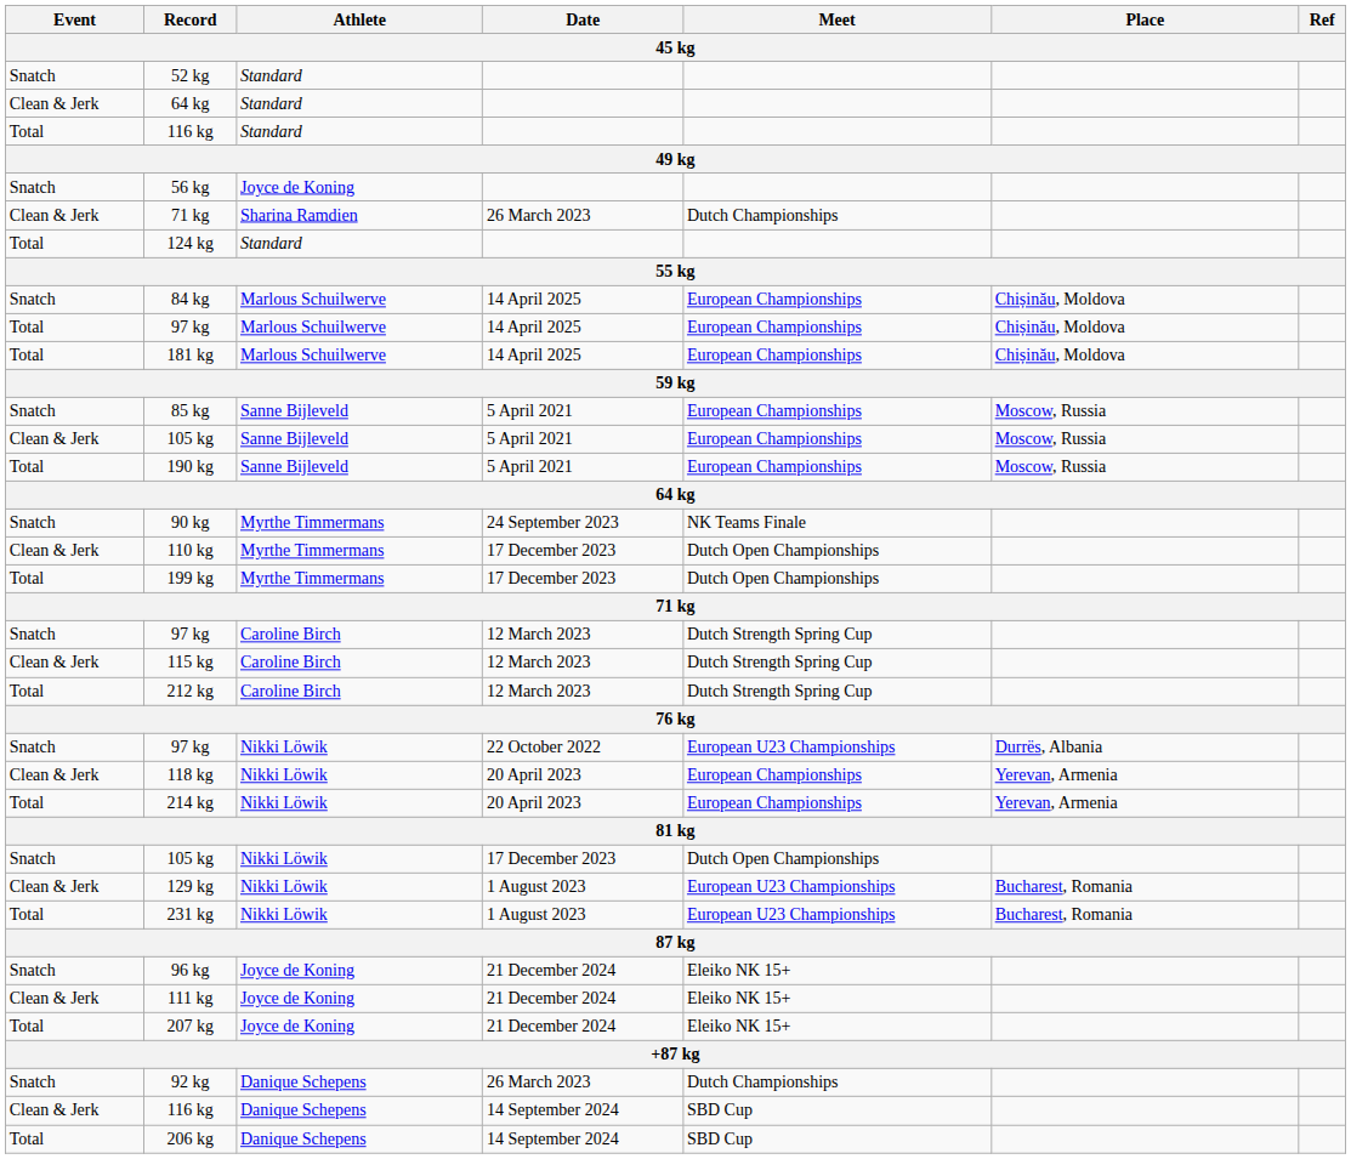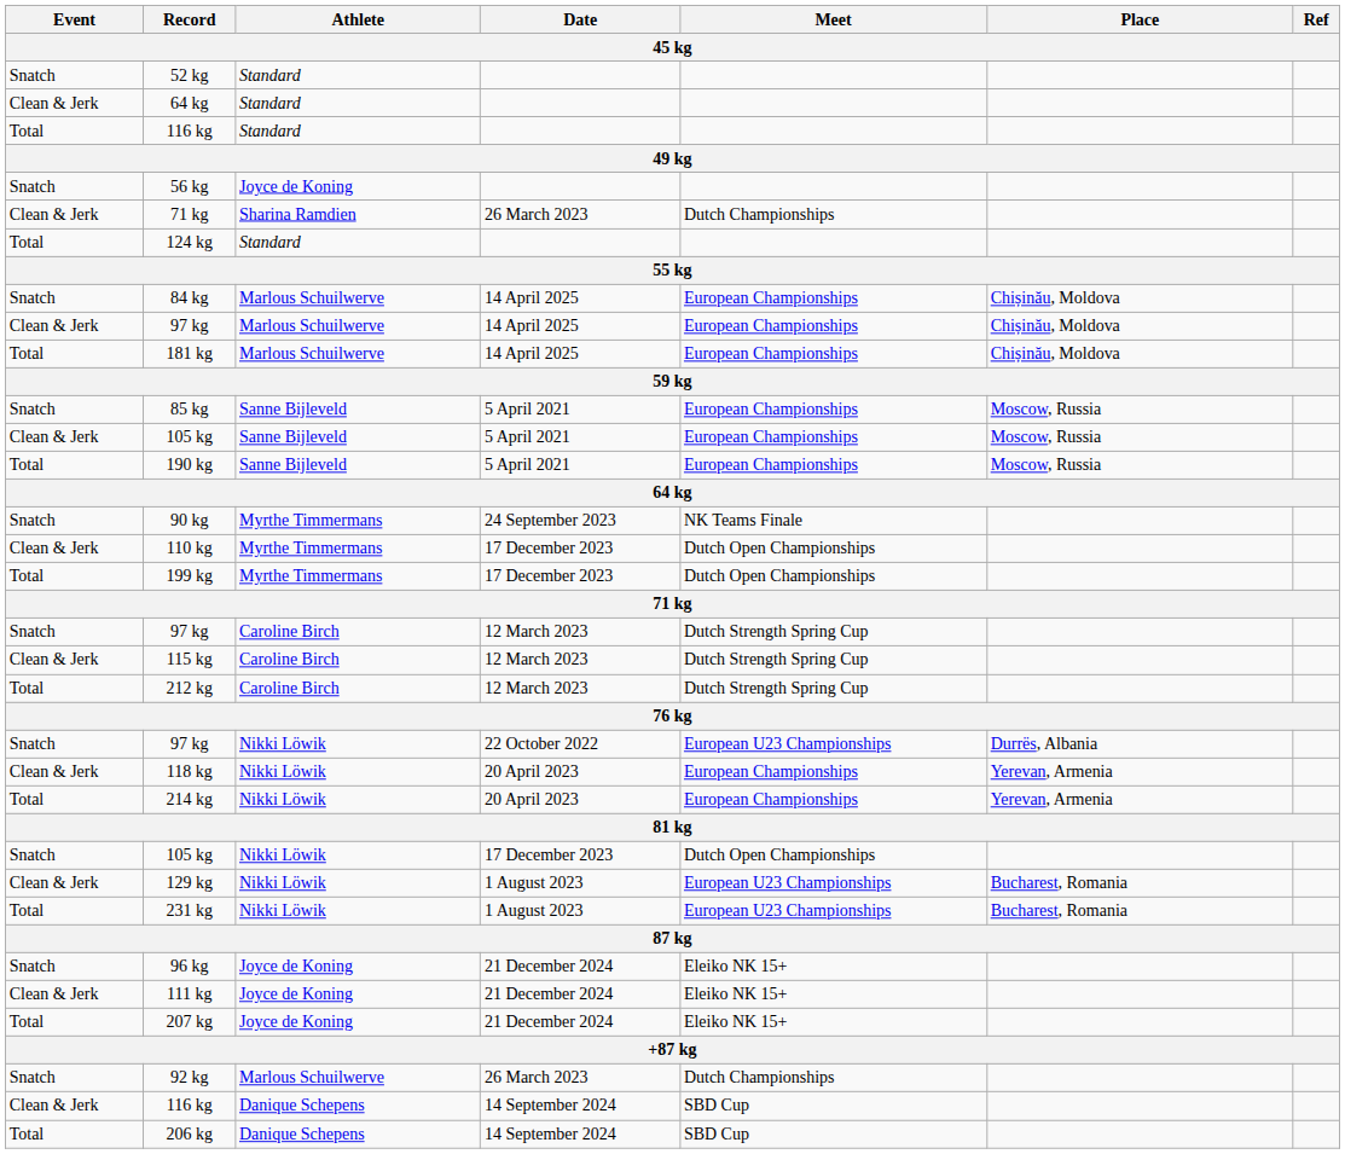 <table class="wikitable" style="font-size:95%; width: 95%;">
 <tr>
 <th width=9%>Event</th>
 <th width=6%>Record</th>
 <th width=16%>Athlete</th>
 <th width=13%>Date</th>
 <th width=20%>Meet</th>
 <th width=20%>Place</th>
 <th width=3%>Ref</th>
 </tr>
 <tr bgcolor="#DDDDDD">
 <th colspan="7">45 kg</th>
 </tr>
 <tr>
 <td>Snatch</td>
 <td align="center">52 kg</td>
 <td><em>Standard</em></td>
 <td></td>
 <td></td>
 <td></td>
 <td></td>
 </tr>
 <tr>
 <td>Clean & Jerk</td>
 <td align="center">64 kg</td>
 <td><em>Standard</em></td>
 <td></td>
 <td></td>
 <td></td>
 <td></td>
 </tr>
 <tr>
 <td>Total</td>
 <td align="center">116 kg</td>
 <td><em>Standard</em></td>
 <td></td>
 <td></td>
 <td></td>
 <td></td>
 </tr>
 <tr bgcolor="#DDDDDD">
 <th colspan="7">49 kg</th>
 </tr>
 <tr>
 <td>Snatch</td>
 <td align="center">56 kg</td>
 <td><a href='#'>Joyce de Koning</a></td>
 <td></td>
 <td></td>
 <td></td>
 <td></td>
 </tr>
 <tr>
 <td>Clean & Jerk</td>
 <td align="center">71 kg</td>
 <td><a href='#'>Sharina Ramdien</a></td>
 <td>26 March 2023</td>
 <td>Dutch Championships</td>
 <td></td>
 <td></td>
 </tr>
 <tr>
 <td>Total</td>
 <td align="center">124 kg</td>
 <td><em>Standard</em></td>
 <td></td>
 <td></td>
 <td></td>
 <td></td>
 </tr>
 <tr bgcolor="#DDDDDD">
 <th colspan="7">55 kg</th>
 </tr>
 <tr>
 <td>Snatch</td>
 <td align="center">84 kg</td>
 <td><a href='#'>Marlous Schuilwerve</a></td>
 <td>14 April 2025</td>
 <td><a href='#'>European Championships</a></td>
 <td><a href='#'>Chișinău</a>, Moldova</td>
 <td></td>
 </tr>
 <tr>
-<td>Total</td>
+<td>Clean & Jerk</td>
 <td align=center>97 kg</td>
 <td><a href='#'>Marlous Schuilwerve</a></td>
 <td>14 April 2025</td>
 <td><a href='#'>European Championships</a></td>
 <td><a href='#'>Chișinău</a>, Moldova</td>
 <td></td>
 </tr>
 <tr>
 <td>Total</td>
 <td align=center>181 kg</td>
 <td><a href='#'>Marlous Schuilwerve</a></td>
 <td>14 April 2025</td>
 <td><a href='#'>European Championships</a></td>
 <td><a href='#'>Chișinău</a>, Moldova</td>
 <td></td>
 </tr>
 <tr bgcolor="#DDDDDD">
 <th colspan="7">59 kg</th>
 </tr>
 <tr>
 <td>Snatch</td>
 <td align="center">85 kg</td>
 <td><a href='#'>Sanne Bijleveld</a></td>
 <td>5 April 2021</td>
 <td><a href='#'>European Championships</a></td>
 <td><a href='#'>Moscow</a>, Russia</td>
 <td></td>
 </tr>
 <tr>
 <td>Clean & Jerk</td>
 <td align="center">105 kg</td>
 <td><a href='#'>Sanne Bijleveld</a></td>
 <td>5 April 2021</td>
 <td><a href='#'>European Championships</a></td>
 <td><a href='#'>Moscow</a>, Russia</td>
 <td></td>
 </tr>
 <tr>
 <td>Total</td>
 <td align="center">190 kg</td>
 <td><a href='#'>Sanne Bijleveld</a></td>
 <td>5 April 2021</td>
 <td><a href='#'>European Championships</a></td>
 <td><a href='#'>Moscow</a>, Russia</td>
 <td></td>
 </tr>
 <tr bgcolor="#DDDDDD">
 <th colspan="7">64 kg</th>
 </tr>
 <tr>
 <td>Snatch</td>
 <td align="center">90 kg</td>
 <td><a href='#'>Myrthe Timmermans</a></td>
 <td>24 September 2023</td>
 <td>NK Teams Finale</td>
 <td></td>
 <td></td>
 </tr>
 <tr>
 <td>Clean & Jerk</td>
 <td align=center>110 kg</td>
 <td><a href='#'>Myrthe Timmermans</a></td>
 <td>17 December 2023</td>
 <td>Dutch Open Championships</td>
 <td></td>
 <td></td>
 </tr>
 <tr>
 <td>Total</td>
 <td align=center>199 kg</td>
 <td><a href='#'>Myrthe Timmermans</a></td>
 <td>17 December 2023</td>
 <td>Dutch Open Championships</td>
 <td></td>
 <td></td>
 </tr>
 <tr bgcolor="#DDDDDD">
 <th colspan="7">71 kg</th>
 </tr>
 <tr>
 <td>Snatch</td>
 <td align="center">97 kg</td>
 <td><a href='#'>Caroline Birch</a></td>
 <td>12 March 2023</td>
 <td>Dutch Strength Spring Cup</td>
 <td></td>
 <td></td>
 </tr>
 <tr>
 <td>Clean & Jerk</td>
 <td align="center">115 kg</td>
 <td><a href='#'>Caroline Birch</a></td>
 <td>12 March 2023</td>
 <td>Dutch Strength Spring Cup</td>
 <td></td>
 <td></td>
 </tr>
 <tr>
 <td>Total</td>
 <td align="center">212 kg</td>
 <td><a href='#'>Caroline Birch</a></td>
 <td>12 March 2023</td>
 <td>Dutch Strength Spring Cup</td>
 <td></td>
 <td></td>
 </tr>
 <tr bgcolor="#DDDDDD">
 <th colspan="7">76 kg</th>
 </tr>
 <tr>
 <td>Snatch</td>
 <td align="center">97 kg</td>
 <td><a href='#'>Nikki Löwik</a></td>
 <td>22 October 2022</td>
 <td><a href='#'>European U23 Championships</a></td>
 <td><a href='#'>Durrës</a>, Albania</td>
 <td></td>
 </tr>
 <tr>
 <td>Clean & Jerk</td>
 <td align=center>118 kg</td>
 <td><a href='#'>Nikki Löwik</a></td>
 <td>20 April 2023</td>
 <td><a href='#'>European Championships</a></td>
 <td><a href='#'>Yerevan</a>, Armenia</td>
 <td></td>
 </tr>
 <tr>
 <td>Total</td>
 <td align=center>214 kg</td>
 <td><a href='#'>Nikki Löwik</a></td>
 <td>20 April 2023</td>
 <td><a href='#'>European Championships</a></td>
 <td><a href='#'>Yerevan</a>, Armenia</td>
 <td></td>
 </tr>
 <tr bgcolor="#DDDDDD">
 <th colspan="7">81 kg</th>
 </tr>
 <tr>
 <td>Snatch</td>
 <td align="center">105 kg</td>
 <td><a href='#'>Nikki Löwik</a></td>
 <td>17 December 2023</td>
 <td>Dutch Open Championships</td>
 <td></td>
 <td></td>
 </tr>
 <tr>
 <td>Clean & Jerk</td>
 <td align=center>129 kg</td>
 <td><a href='#'>Nikki Löwik</a></td>
 <td>1 August 2023</td>
 <td><a href='#'>European U23 Championships</a></td>
 <td><a href='#'>Bucharest</a>, Romania</td>
 <td></td>
 </tr>
 <tr>
 <td>Total</td>
 <td align=center>231 kg</td>
 <td><a href='#'>Nikki Löwik</a></td>
 <td>1 August 2023</td>
 <td><a href='#'>European U23 Championships</a></td>
 <td><a href='#'>Bucharest</a>, Romania</td>
 <td></td>
 </tr>
 <tr bgcolor="#DDDDDD">
 <th colspan="7">87 kg</th>
 </tr>
 <tr>
 <td>Snatch</td>
 <td align="center">96 kg</td>
 <td><a href='#'>Joyce de Koning</a></td>
 <td>21 December 2024</td>
 <td>Eleiko NK 15+</td>
 <td></td>
 <td></td>
 </tr>
 <tr>
 <td>Clean & Jerk</td>
 <td align="center">111 kg</td>
 <td><a href='#'>Joyce de Koning</a></td>
 <td>21 December 2024</td>
 <td>Eleiko NK 15+</td>
 <td></td>
 <td></td>
 </tr>
 <tr>
 <td>Total</td>
 <td align="center">207 kg</td>
 <td><a href='#'>Joyce de Koning</a></td>
 <td>21 December 2024</td>
 <td>Eleiko NK 15+</td>
 <td></td>
 <td></td>
 </tr>
 <tr bgcolor="#DDDDDD">
 <th colspan="7">+87 kg</th>
 </tr>
 <tr>
 <td>Snatch</td>
 <td align="center">92 kg</td>
-<td><a href='#'>Danique Schepens</a></td>
+<td><a href='#'>Marlous Schuilwerve</a></td>
 <td>26 March 2023</td>
 <td>Dutch Championships</td>
 <td></td>
 <td></td>
 </tr>
 <tr>
 <td>Clean & Jerk</td>
 <td align="center">116 kg</td>
 <td><a href='#'>Danique Schepens</a></td>
 <td>14 September 2024</td>
 <td>SBD Cup</td>
 <td></td>
 <td></td>
 </tr>
 <tr>
 <td>Total</td>
 <td align="center">206 kg</td>
 <td><a href='#'>Danique Schepens</a></td>
 <td>14 September 2024</td>
 <td>SBD Cup</td>
 <td></td>
 <td></td>
 </tr>
 </table>
